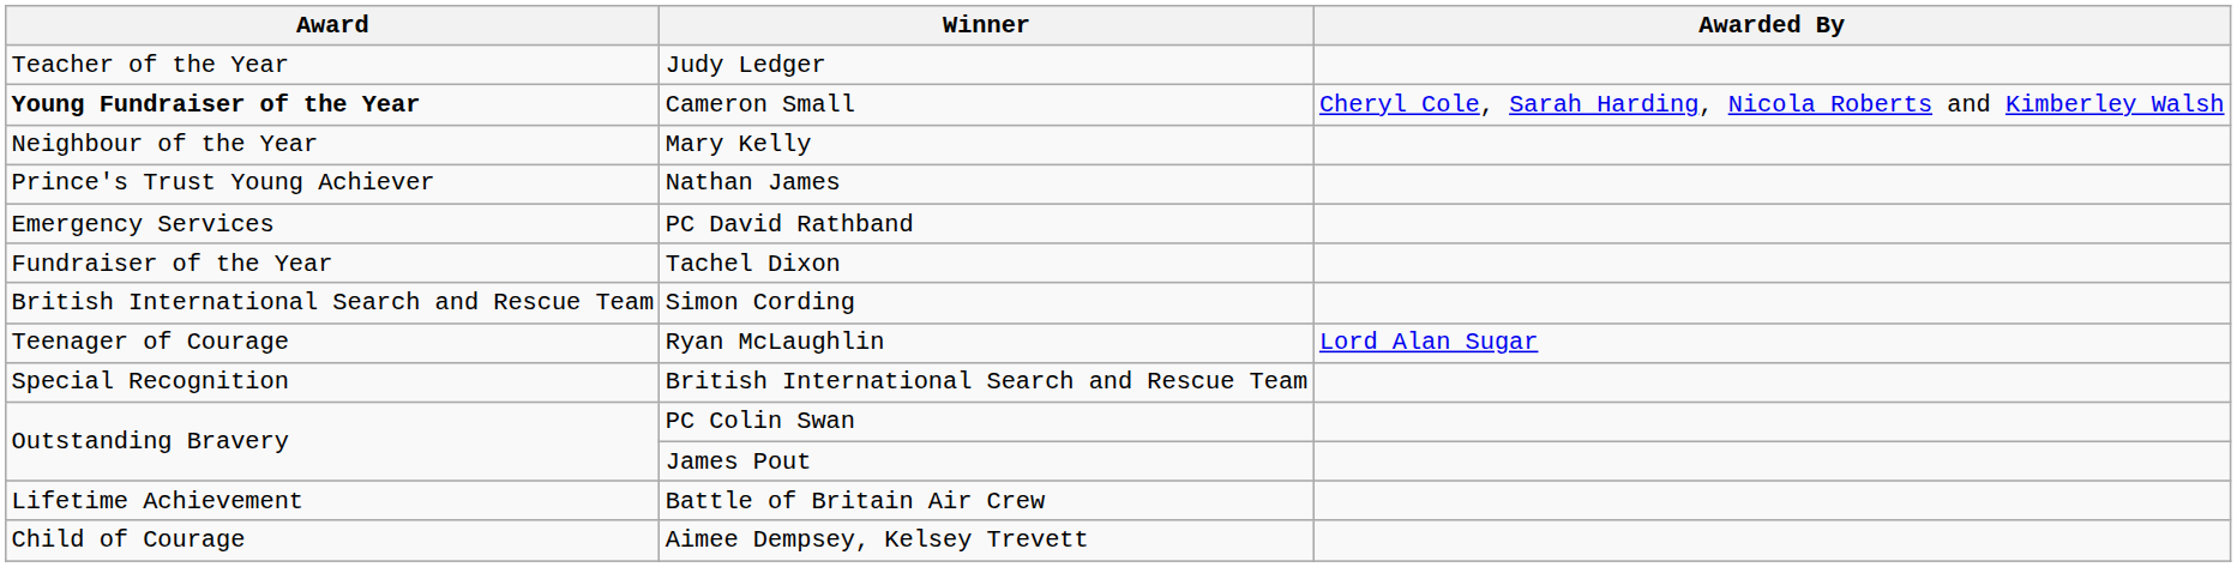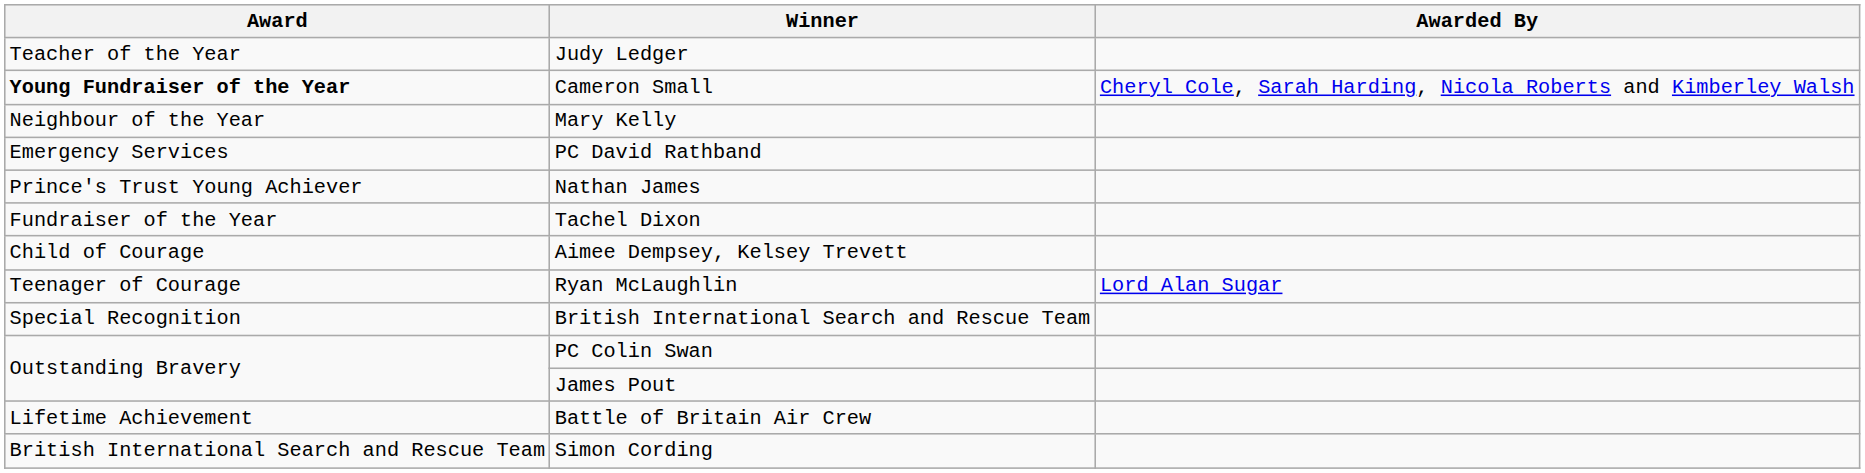 <table class="wikitable sortable">
 <tr>
 <th>Award</th>
 <th>Winner</th>
 <th>Awarded By</th>
 </tr>
 <tr>
 <td>Teacher of the Year</td>
 <td>Judy Ledger</td>
 <td></td>
 </tr>
 <tr>
 <td><strong>Young Fundraiser of the Year</strong></td>
 <td>Cameron Small</td>
 <td><a href='#'>Cheryl Cole</a>, <a href='#'>Sarah Harding</a>, <a href='#'>Nicola Roberts</a> and <a href='#'>Kimberley Walsh</a></td>
 </tr>
 <tr>
 <td>Neighbour of the Year</td>
 <td>Mary Kelly</td>
 <td></td>
 </tr>
 <tr>
-<td>Prince's Trust Young Achiever</td>
-<td>Nathan James</td>
+<td>Emergency Services</td>
+<td>PC David Rathband</td>
 <td></td>
 </tr>
 <tr>
-<td>Emergency Services</td>
-<td>PC David Rathband</td>
+<td>Prince's Trust Young Achiever</td>
+<td>Nathan James</td>
 <td></td>
 </tr>
 <tr>
 <td>Fundraiser of the Year</td>
 <td>Tachel Dixon</td>
 <td></td>
 </tr>
 <tr>
-<td>British International Search and Rescue Team</td>
-<td>Simon Cording</td>
+<td>Child of Courage</td>
+<td>Aimee Dempsey, Kelsey Trevett</td>
 <td></td>
 </tr>
 <tr>
 <td>Teenager of Courage</td>
 <td>Ryan McLaughlin</td>
 <td><a href='#'>Lord Alan Sugar</a></td>
 </tr>
 <tr>
 <td>Special Recognition</td>
 <td>British International Search and Rescue Team</td>
 <td></td>
 </tr>
 <tr>
 <td rowspan="2">Outstanding Bravery</td>
 <td>PC Colin Swan</td>
 <td></td>
 </tr>
 <tr>
 <td>James Pout</td>
 <td></td>
 </tr>
 <tr>
 <td>Lifetime Achievement</td>
 <td>Battle of Britain Air Crew</td>
 <td></td>
 </tr>
 <tr>
-<td>Child of Courage</td>
-<td>Aimee Dempsey, Kelsey Trevett</td>
+<td>British International Search and Rescue Team</td>
+<td>Simon Cording</td>
 <td></td>
 </tr>
 </table>
